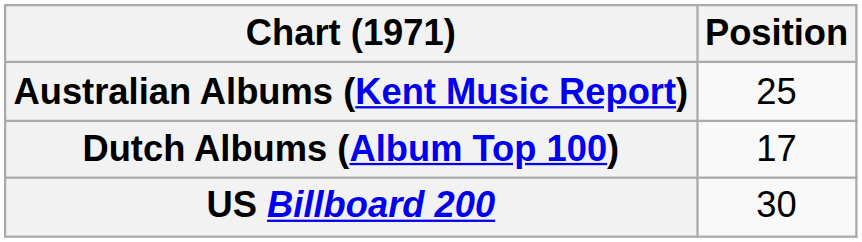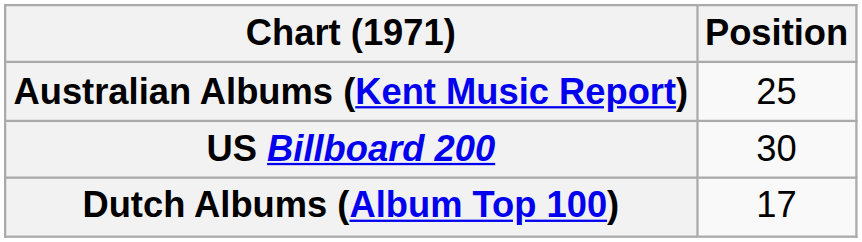 <table class="wikitable sortable plainrowheaders" style="text-align:center;">
 <tr>
 <th scope="col">Chart (1971)</th>
 <th scope="col">Position</th>
 </tr>
 <tr>
 <th scope="row">Australian Albums (<a href='#'>Kent Music Report</a>)</th>
 <td>25</td>
 </tr>
 <tr>
+<th scope="row">US <em><a href='#'>Billboard 200</a></em></th>
+<td>30</td>
+</tr>
+<tr>
 <th scope="row">Dutch Albums (<a href='#'>Album Top 100</a>)</th>
 <td>17</td>
 </tr>
-<tr>
-<th scope="row">US <em><a href='#'>Billboard 200</a></em></th>
-<td>30</td>
-</tr>
 </table>
